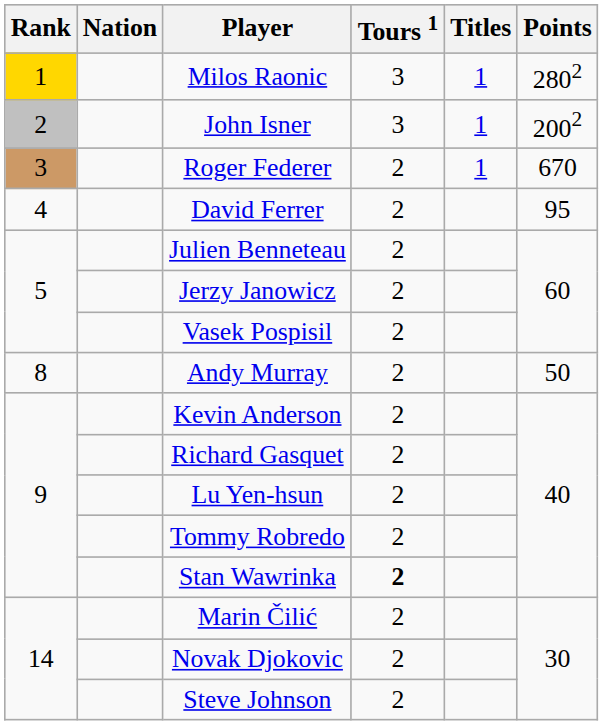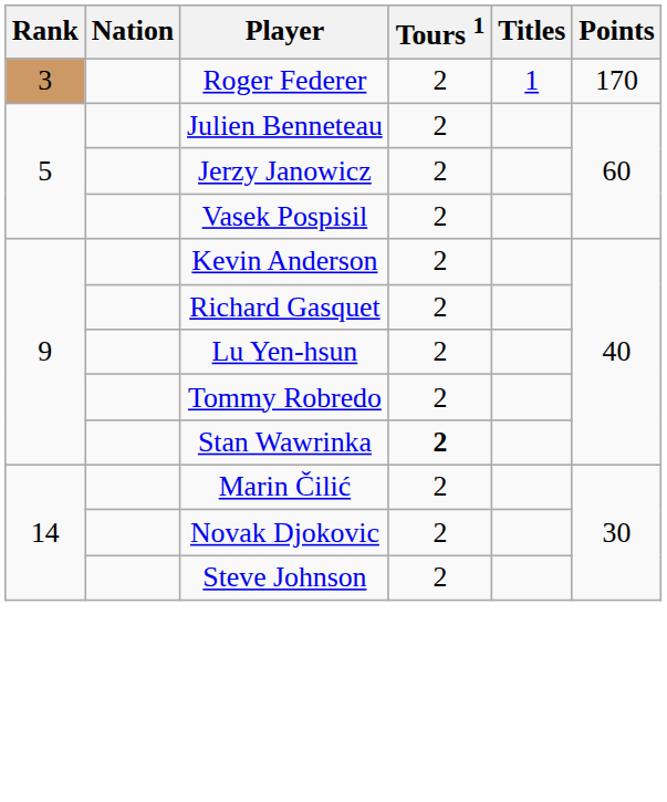 <table class="sortable wikitable" style="text-align:center">
 <tr bgcolor="#efefef">
 <th>Rank</th>
 <th>Nation</th>
 <th>Player</th>
 <th>Tours <sup>1</sup></th>
 <th>Titles</th>
 <th>Points</th>
 </tr>
 <tr>
-<td style="background:gold;">1</td>
-<td></td>
-<td><a href='#'>Milos Raonic</a></td>
-<td>3</td>
-<td><a href='#'>1</a></td>
-<td>280<sup>2</sup></td>
-</tr>
-<tr>
-<td style="background:silver;">2</td>
-<td></td>
-<td><a href='#'>John Isner</a></td>
-<td>3</td>
-<td><a href='#'>1</a></td>
-<td>200<sup>2</sup></td>
-</tr>
-<tr>
 <td style="background:#c96;">3</td>
 <td></td>
 <td><a href='#'>Roger Federer</a></td>
 <td>2</td>
 <td><a href='#'>1</a></td>
-<td>670</td>
-</tr>
-<tr>
-<td>4</td>
-<td></td>
-<td><a href='#'>David Ferrer</a></td>
-<td>2</td>
-<td></td>
-<td>95</td>
+<td>170</td>
 </tr>
 <tr>
 <td rowspan=3>5</td>
 <td></td>
 <td><a href='#'>Julien Benneteau</a></td>
 <td>2</td>
 <td></td>
 <td rowspan=3>60</td>
 </tr>
 <tr>
 <td></td>
 <td><a href='#'>Jerzy Janowicz</a></td>
 <td>2</td>
 <td></td>
 </tr>
 <tr>
 <td></td>
 <td><a href='#'>Vasek Pospisil</a></td>
 <td>2</td>
 <td></td>
-</tr>
-<tr>
-<td>8</td>
-<td></td>
-<td><a href='#'>Andy Murray</a></td>
-<td>2</td>
-<td></td>
-<td>50</td>
 </tr>
 <tr>
 <td rowspan=5>9</td>
 <td></td>
 <td><a href='#'>Kevin Anderson</a></td>
 <td>2</td>
 <td></td>
 <td rowspan=5>40</td>
 </tr>
 <tr>
 <td></td>
 <td><a href='#'>Richard Gasquet</a></td>
 <td>2</td>
 <td></td>
 </tr>
 <tr>
 <td></td>
 <td><a href='#'>Lu Yen-hsun</a></td>
 <td>2</td>
 <td></td>
 </tr>
 <tr>
 <td></td>
 <td><a href='#'>Tommy Robredo</a></td>
 <td>2</td>
 <td></td>
 </tr>
 <tr>
 <td></td>
 <td><a href='#'>Stan Wawrinka</a></td>
 <td><strong>2</strong></td>
 <td></td>
 </tr>
 <tr>
 <td rowspan=3>14</td>
 <td></td>
 <td><a href='#'>Marin Čilić</a></td>
 <td>2</td>
 <td></td>
 <td rowspan=3>30</td>
 </tr>
 <tr>
 <td></td>
 <td><a href='#'>Novak Djokovic</a></td>
 <td>2</td>
 <td></td>
 </tr>
 <tr>
 <td></td>
 <td><a href='#'>Steve Johnson</a></td>
 <td>2</td>
 <td></td>
 </tr>
 </table>
